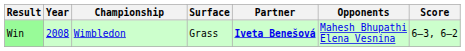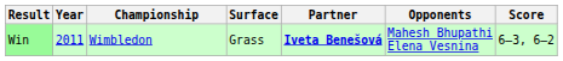 <table class="wikitable">
 <tr>
 <th>Result</th>
 <th>Year</th>
 <th width=150>Championship</th>
 <th>Surface</th>
 <th>Partner</th>
 <th>Opponents</th>
 <th>Score</th>
 </tr>
 <tr bgcolor=CCFFCC>
 <td bgcolor=98fb98>Win</td>
-<td><a href='#'>2008</a></td>
+<td><a href='#'>2011</a></td>
 <td><a href='#'>Wimbledon</a></td>
 <td>Grass</td>
 <td><strong> <a href='#'>Iveta Benešová</a></strong></td>
 <td> <a href='#'>Mahesh Bhupathi</a><br> <a href='#'>Elena Vesnina</a></td>
 <td>6–3, 6–2</td>
 </tr>
 </table>
